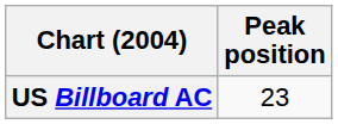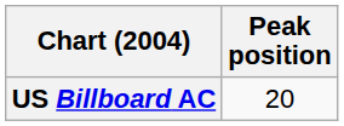 <table class="wikitable plainrowheaders" style="text-align:center">
 <tr>
 <th scope="col">Chart (2004)</th>
 <th scope="col">Peak<br>position</th>
 </tr>
 <tr>
 <th scope="row">US <a href='#'><em>Billboard</em> AC</a></th>
-<td>23</td>
+<td>20</td>
 </tr>
 </table>
